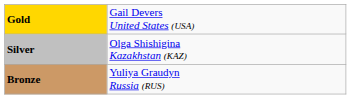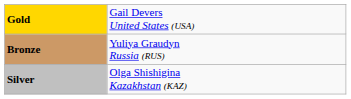 <table class="wikitable" width=25%>
 <tr>
 <td bgcolor="gold"><strong>Gold</strong></td>
 <td> <a href='#'>Gail Devers</a><br><em><a href='#'>United States</a> <small>(USA)</small></em></td>
 </tr>
 <tr>
+<td bgcolor="CC9966"><strong>Bronze</strong></td>
+<td> <a href='#'>Yuliya Graudyn</a><br><em><a href='#'>Russia</a> <small>(RUS)</small></em></td>
+</tr>
+<tr>
 <td bgcolor="silver"><strong>Silver</strong></td>
 <td> <a href='#'>Olga Shishigina</a><br><em><a href='#'>Kazakhstan</a> <small>(KAZ)</small></em></td>
 </tr>
-<tr>
-<td bgcolor="CC9966"><strong>Bronze</strong></td>
-<td> <a href='#'>Yuliya Graudyn</a><br><em><a href='#'>Russia</a> <small>(RUS)</small></em></td>
-</tr>
 </table>
